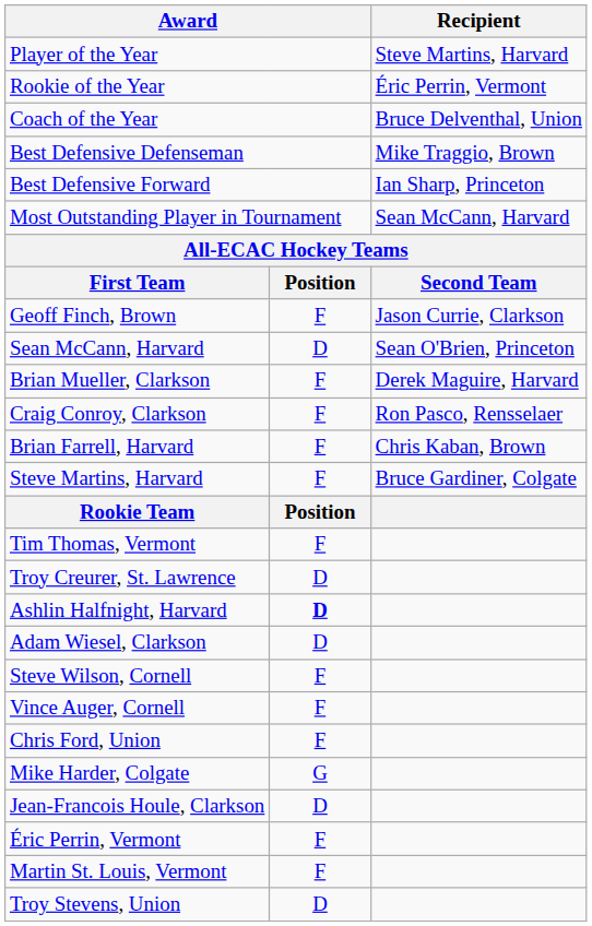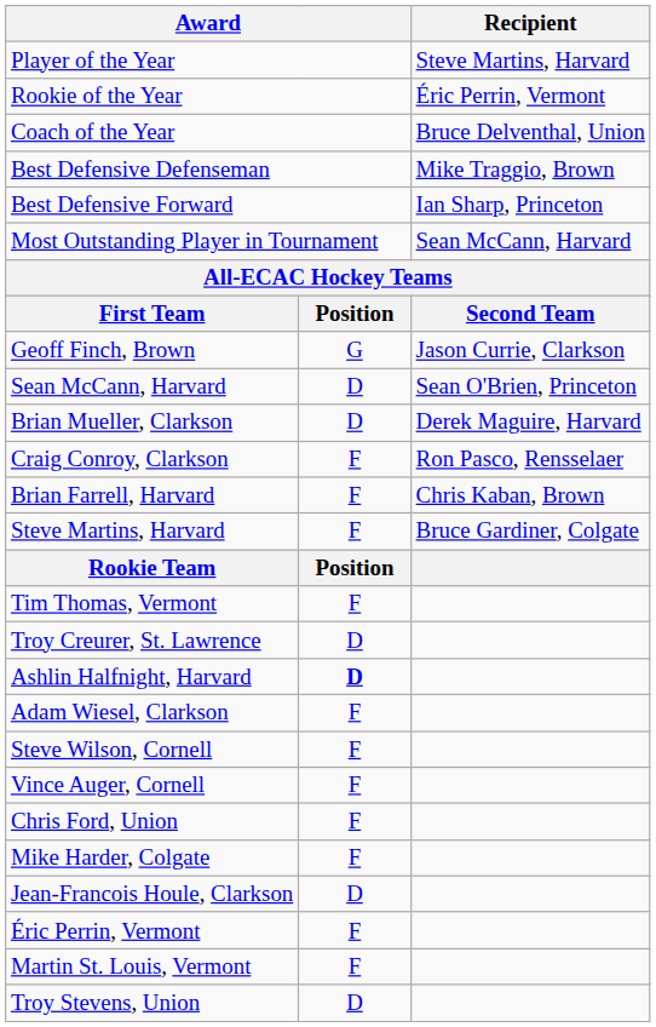 <table class="wikitable">
 <tr>
 <th colspan=2><a href='#'>Award</a></th>
 <th>Recipient</th>
 </tr>
 <tr>
 <td colspan=2><a href='#'>Player of the Year</a></td>
 <td><a href='#'>Steve Martins</a>, <a href='#'>Harvard</a></td>
 </tr>
 <tr>
 <td colspan=2><a href='#'>Rookie of the Year</a></td>
 <td><a href='#'>Éric Perrin</a>, <a href='#'>Vermont</a></td>
 </tr>
 <tr>
 <td colspan=2><a href='#'>Coach of the Year</a></td>
 <td><a href='#'>Bruce Delventhal</a>, <a href='#'>Union</a></td>
 </tr>
 <tr>
 <td colspan=2><a href='#'>Best Defensive Defenseman</a></td>
 <td><a href='#'>Mike Traggio</a>, <a href='#'>Brown</a></td>
 </tr>
 <tr>
 <td colspan=2><a href='#'>Best Defensive Forward</a></td>
 <td><a href='#'>Ian Sharp</a>, <a href='#'>Princeton</a></td>
 </tr>
 <tr>
 <td colspan=2><a href='#'>Most Outstanding Player in Tournament</a></td>
 <td><a href='#'>Sean McCann</a>, <a href='#'>Harvard</a></td>
 </tr>
 <tr>
 <th colspan=3><a href='#'>All-ECAC Hockey Teams</a></th>
 </tr>
 <tr>
 <th><a href='#'>First Team</a></th>
 <th>  Position  </th>
 <th><a href='#'>Second Team</a></th>
 </tr>
 <tr>
 <td><a href='#'>Geoff Finch</a>, <a href='#'>Brown</a></td>
-<td align=center><a href='#'>F</a></td>
+<td align=center><a href='#'>G</a></td>
 <td><a href='#'>Jason Currie</a>, <a href='#'>Clarkson</a></td>
 </tr>
 <tr>
 <td><a href='#'>Sean McCann</a>, <a href='#'>Harvard</a></td>
 <td align=center><a href='#'>D</a></td>
 <td><a href='#'>Sean O'Brien</a>, <a href='#'>Princeton</a></td>
 </tr>
 <tr>
 <td><a href='#'>Brian Mueller</a>, <a href='#'>Clarkson</a></td>
-<td align=center><a href='#'>F</a></td>
+<td align=center><a href='#'>D</a></td>
 <td><a href='#'>Derek Maguire</a>, <a href='#'>Harvard</a></td>
 </tr>
 <tr>
 <td><a href='#'>Craig Conroy</a>, <a href='#'>Clarkson</a></td>
 <td align=center><a href='#'>F</a></td>
 <td><a href='#'>Ron Pasco</a>, <a href='#'>Rensselaer</a></td>
 </tr>
 <tr>
 <td><a href='#'>Brian Farrell</a>, <a href='#'>Harvard</a></td>
 <td align=center><a href='#'>F</a></td>
 <td><a href='#'>Chris Kaban</a>, <a href='#'>Brown</a></td>
 </tr>
 <tr>
 <td><a href='#'>Steve Martins</a>, <a href='#'>Harvard</a></td>
 <td align=center><a href='#'>F</a></td>
 <td><a href='#'>Bruce Gardiner</a>, <a href='#'>Colgate</a></td>
 </tr>
 <tr>
 <th><a href='#'>Rookie Team</a></th>
 <th>  Position  </th>
 <th></th>
 </tr>
 <tr>
 <td><a href='#'>Tim Thomas</a>, <a href='#'>Vermont</a></td>
 <td align=center><a href='#'>F</a></td>
 <td></td>
 </tr>
 <tr>
 <td><a href='#'>Troy Creurer</a>, <a href='#'>St. Lawrence</a></td>
 <td align=center><a href='#'>D</a></td>
 <td></td>
 </tr>
 <tr>
 <td><a href='#'>Ashlin Halfnight</a>, <a href='#'>Harvard</a></td>
 <td align=center><strong><a href='#'>D</a></strong></td>
 <td></td>
 </tr>
 <tr>
 <td><a href='#'>Adam Wiesel</a>, <a href='#'>Clarkson</a></td>
-<td align=center><a href='#'>D</a></td>
+<td align=center><a href='#'>F</a></td>
 <td></td>
 </tr>
 <tr>
 <td><a href='#'>Steve Wilson</a>, <a href='#'>Cornell</a></td>
 <td align=center><a href='#'>F</a></td>
 <td></td>
 </tr>
 <tr>
 <td><a href='#'>Vince Auger</a>, <a href='#'>Cornell</a></td>
 <td align=center><a href='#'>F</a></td>
 <td></td>
 </tr>
 <tr>
 <td><a href='#'>Chris Ford</a>, <a href='#'>Union</a></td>
 <td align=center><a href='#'>F</a></td>
 <td></td>
 </tr>
 <tr>
 <td><a href='#'>Mike Harder</a>, <a href='#'>Colgate</a></td>
-<td align=center><a href='#'>G</a></td>
+<td align=center><a href='#'>F</a></td>
 <td></td>
 </tr>
 <tr>
 <td><a href='#'>Jean-Francois Houle</a>, <a href='#'>Clarkson</a></td>
 <td align=center><a href='#'>D</a></td>
 <td></td>
 </tr>
 <tr>
 <td><a href='#'>Éric Perrin</a>, <a href='#'>Vermont</a></td>
 <td align=center><a href='#'>F</a></td>
 <td></td>
 </tr>
 <tr>
 <td><a href='#'>Martin St. Louis</a>, <a href='#'>Vermont</a></td>
 <td align=center><a href='#'>F</a></td>
 <td></td>
 </tr>
 <tr>
 <td><a href='#'>Troy Stevens</a>, <a href='#'>Union</a></td>
 <td align=center><a href='#'>D</a></td>
 <td></td>
 </tr>
 </table>
